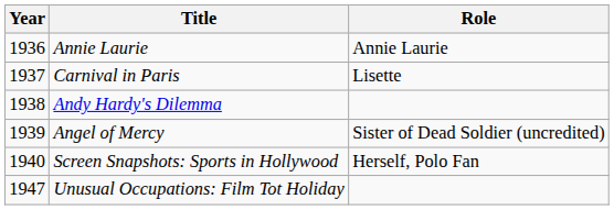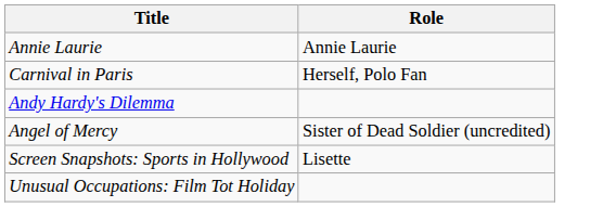 <table class="wikitable sortable">
 <tr>
-<th>Year</th>
 <th>Title</th>
 <th>Role</th>
 </tr>
 <tr>
-<td>1936</td>
 <td><em>Annie Laurie</em></td>
 <td>Annie Laurie</td>
 </tr>
 <tr>
-<td>1937</td>
 <td><em>Carnival in Paris</em></td>
-<td>Lisette</td>
+<td>Herself, Polo Fan</td>
 </tr>
 <tr>
-<td>1938</td>
 <td><em><a href='#'>Andy Hardy's Dilemma</a></em></td>
 <td></td>
 </tr>
 <tr>
-<td>1939</td>
 <td><em>Angel of Mercy</em></td>
 <td>Sister of Dead Soldier (uncredited)</td>
 </tr>
 <tr>
-<td>1940</td>
 <td><em>Screen Snapshots: Sports in Hollywood</em></td>
-<td>Herself, Polo Fan</td>
+<td>Lisette</td>
 </tr>
 <tr>
-<td>1947</td>
 <td><em>Unusual Occupations: Film Tot Holiday</em></td>
 <td></td>
 </tr>
 </table>
